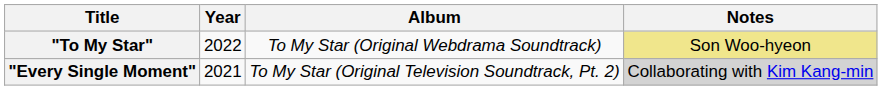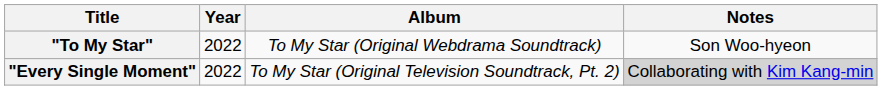 <table class="wikitable sortable plainrowheaders" style="text-align:center;">
 <tr>
 <th scope="col">Title</th>
 <th scope="col">Year</th>
 <th scope="col">Album</th>
 <th scope="col">Notes</th>
 </tr>
 <tr>
 <th scope="row">"To My Star"</th>
 <td>2022</td>
 <td><em>To My Star (Original Webdrama Soundtrack)</em></td>
-<td style="background: khaki;">Son Woo-hyeon</td>
+<td>Son Woo-hyeon</td>
 </tr>
 <tr>
 <th scope="row">"Every Single Moment"</th>
-<td>2021</td>
+<td>2022</td>
 <td><em>To My Star (Original Television Soundtrack, Pt. 2)</em></td>
 <td style="background: lightgrey;">Collaborating with <a href='#'>Kim Kang-min</a></td>
 </tr>
 </table>
